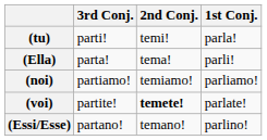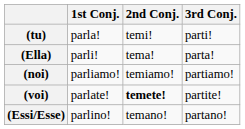 <table class="wikitable collapsible autocollapse" border="1">
 <tr>
 <th></th>
+<th>1st Conj.</th>
+<th>2nd Conj.</th>
 <th>3rd Conj.</th>
-<th>2nd Conj.</th>
-<th>1st Conj.</th>
 </tr>
 <tr>
 <th>(tu)</th>
+<td>parla!</td>
+<td>temi!</td>
 <td>parti!</td>
-<td>temi!</td>
-<td>parla!</td>
 </tr>
 <tr>
 <th>(Ella)</th>
+<td>parli!</td>
+<td>tema!</td>
 <td>parta!</td>
-<td>tema!</td>
-<td>parli!</td>
 </tr>
 <tr>
 <th>(noi)</th>
+<td>parliamo!</td>
+<td>temiamo!</td>
 <td>partiamo!</td>
-<td>temiamo!</td>
-<td>parliamo!</td>
 </tr>
 <tr>
 <th>(voi)</th>
+<td>parlate!</td>
+<td><strong>temete!</strong></td>
 <td>partite!</td>
-<td><strong>temete!</strong></td>
-<td>parlate!</td>
 </tr>
 <tr>
 <th>(Essi/Esse)</th>
+<td>parlino!</td>
+<td>temano!</td>
 <td>partano!</td>
-<td>temano!</td>
-<td>parlino!</td>
 </tr>
 </table>
